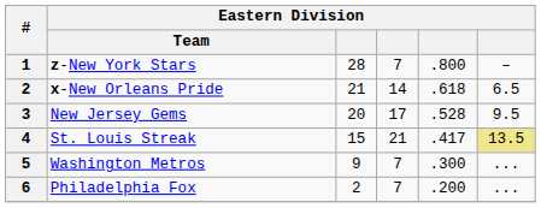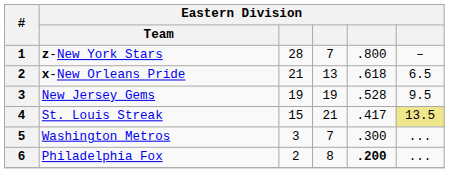 <table class="wikitable" style="width:35em; font-size:95%; text-align:center">
 <tr>
 <th width="5%" rowspan=2>#</th>
 <th colspan="5" style="text-align:center">Eastern Division</th>
 </tr>
 <tr>
 <th width="35%">Team</th>
 <th width="5%"></th>
 <th width="5%"></th>
 <th width="5%"></th>
 <th width="5%"></th>
 </tr>
 <tr>
 <th>1</th>
 <td style="text-align:left;"><strong>z</strong>-<a href='#'>New York Stars</a></td>
 <td>28</td>
 <td>7</td>
 <td>.800</td>
 <td>–</td>
 </tr>
 <tr>
 <th>2</th>
 <td style="text-align:left;"><strong>x</strong>-<a href='#'>New Orleans Pride</a></td>
 <td>21</td>
-<td>14</td>
+<td>13</td>
 <td>.618</td>
 <td>6.5</td>
 </tr>
 <tr>
 <th>3</th>
 <td style="text-align:left;"><a href='#'>New Jersey Gems</a></td>
-<td>20</td>
-<td>17</td>
+<td>19</td>
+<td>19</td>
 <td>.528</td>
 <td>9.5</td>
 </tr>
 <tr>
 <th>4</th>
 <td style="text-align:left;"><a href='#'>St. Louis Streak</a></td>
 <td>15</td>
 <td>21</td>
 <td>.417</td>
 <td style="background: khaki;">13.5</td>
 </tr>
 <tr>
 <th>5</th>
 <td style="text-align:left;"><a href='#'>Washington Metros</a></td>
-<td>9</td>
+<td>3</td>
 <td>7</td>
 <td>.300</td>
 <td>...</td>
 </tr>
 <tr>
 <th>6</th>
 <td style="text-align:left;"><a href='#'>Philadelphia Fox</a></td>
 <td>2</td>
-<td>7</td>
-<td>.200</td>
+<td>8</td>
+<td><strong>.200</strong></td>
 <td>...</td>
 </tr>
 <tr>
 </tr>
 </table>
